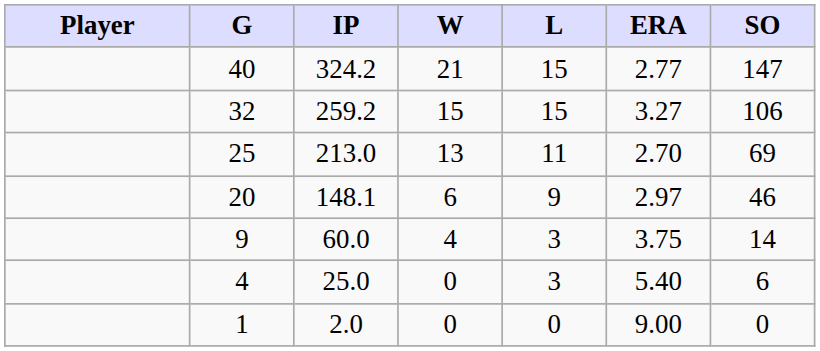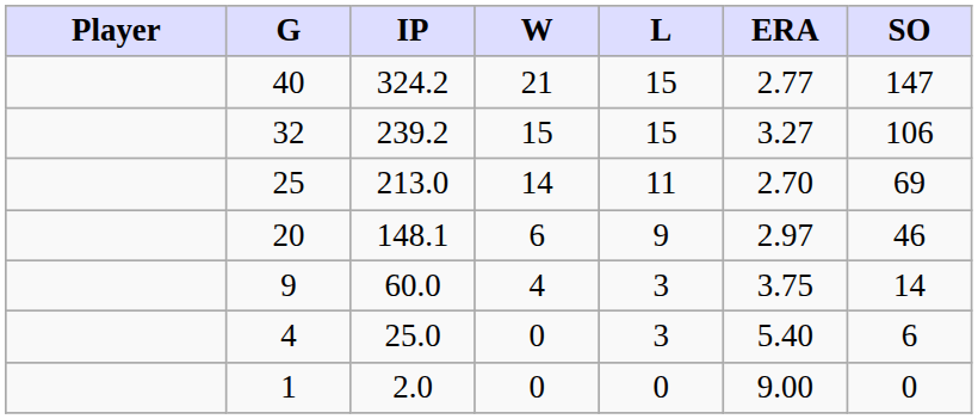 <table class="wikitable sortable">
 <tr>
 <th style="background:#ddf; width:16%;">Player</th>
 <th style="background:#ddf; width:9%;">G</th>
 <th style="background:#ddf; width:9%;">IP</th>
 <th style="background:#ddf; width:9%;">W</th>
 <th style="background:#ddf; width:9%;">L</th>
 <th style="background:#ddf; width:9%;">ERA</th>
 <th style="background:#ddf; width:9%;">SO</th>
 </tr>
 <tr style="text-align:center;">
 <td></td>
 <td>40</td>
 <td>324.2</td>
 <td>21</td>
 <td>15</td>
 <td>2.77</td>
 <td>147</td>
 </tr>
 <tr style="text-align:center;">
 <td></td>
 <td>32</td>
-<td>259.2</td>
+<td>239.2</td>
 <td>15</td>
 <td>15</td>
 <td>3.27</td>
 <td>106</td>
 </tr>
 <tr style="text-align:center;">
 <td></td>
 <td>25</td>
 <td>213.0</td>
-<td>13</td>
+<td>14</td>
 <td>11</td>
 <td>2.70</td>
 <td>69</td>
 </tr>
 <tr style="text-align:center;">
 <td></td>
 <td>20</td>
 <td>148.1</td>
 <td>6</td>
 <td>9</td>
 <td>2.97</td>
 <td>46</td>
 </tr>
 <tr style="text-align:center;">
 <td></td>
 <td>9</td>
 <td>60.0</td>
 <td>4</td>
 <td>3</td>
 <td>3.75</td>
 <td>14</td>
 </tr>
 <tr style="text-align:center;">
 <td></td>
 <td>4</td>
 <td>25.0</td>
 <td>0</td>
 <td>3</td>
 <td>5.40</td>
 <td>6</td>
 </tr>
 <tr style="text-align:center;">
 <td></td>
 <td>1</td>
 <td>2.0</td>
 <td>0</td>
 <td>0</td>
 <td>9.00</td>
 <td>0</td>
 </tr>
 </table>
